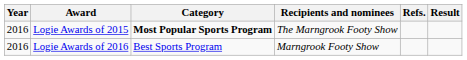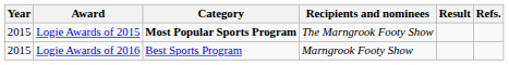 <table class="wikitable">
 <tr>
 <th>Year</th>
 <th>Award</th>
 <th>Category</th>
 <th>Recipients and nominees</th>
+<th>Result</th>
 <th>Refs.</th>
-<th>Result</th>
 </tr>
 <tr>
-<td>2016</td>
+<td>2015</td>
 <td><a href='#'>Logie Awards of 2015</a></td>
 <td><strong>Most Popular Sports Program</strong></td>
 <td><em>The Marngrook Footy Show</em></td>
 <td></td>
 <td></td>
 </tr>
 <tr>
-<td>2016</td>
+<td>2015</td>
 <td><a href='#'>Logie Awards of 2016</a></td>
 <td><a href='#'>Best Sports Program</a></td>
 <td><em>Marngrook Footy Show</em></td>
 <td></td>
 <td></td>
 </tr>
 </table>
